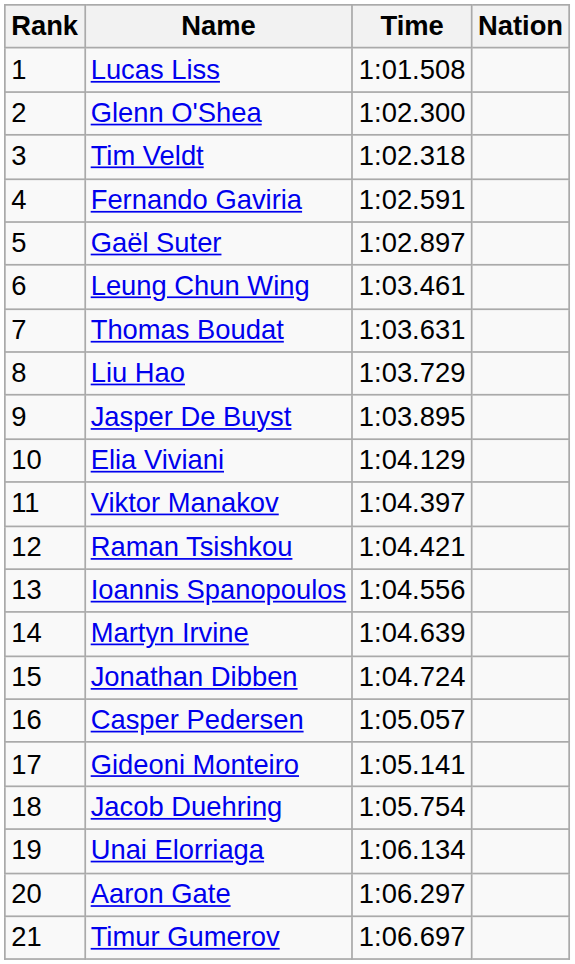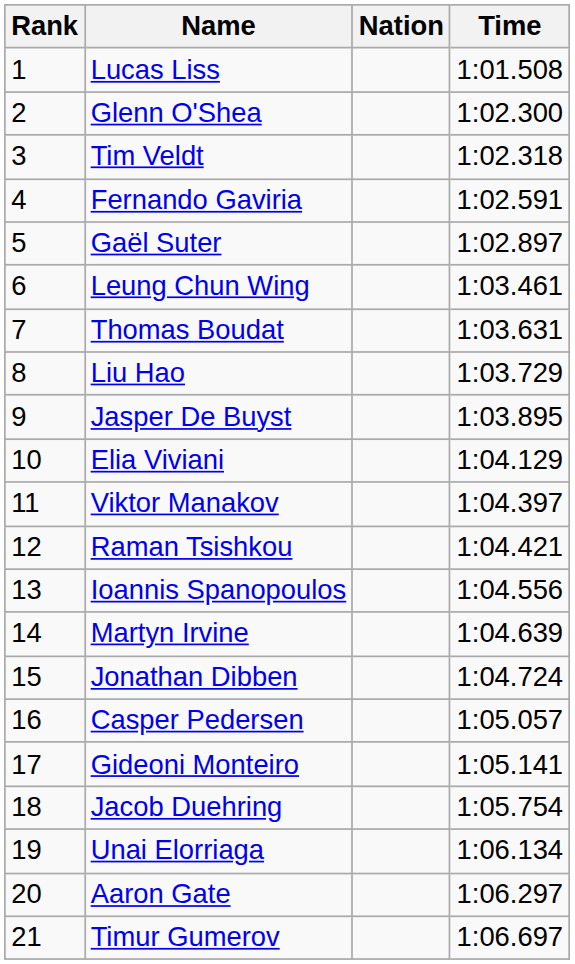 <table class="wikitable sortable" style="text-align:left">
 <tr>
 <th>Rank</th>
 <th>Name</th>
+<th>Nation</th>
 <th>Time</th>
-<th>Nation</th>
 </tr>
 <tr>
 <td>1</td>
 <td><a href='#'>Lucas Liss</a></td>
+<td></td>
 <td>1:01.508</td>
-<td></td>
 </tr>
 <tr>
 <td>2</td>
 <td><a href='#'>Glenn O'Shea</a></td>
+<td></td>
 <td>1:02.300</td>
-<td></td>
 </tr>
 <tr>
 <td>3</td>
 <td><a href='#'>Tim Veldt</a></td>
+<td></td>
 <td>1:02.318</td>
-<td></td>
 </tr>
 <tr>
 <td>4</td>
 <td><a href='#'>Fernando Gaviria</a></td>
+<td></td>
 <td>1:02.591</td>
-<td></td>
 </tr>
 <tr>
 <td>5</td>
 <td><a href='#'>Gaël Suter</a></td>
+<td></td>
 <td>1:02.897</td>
-<td></td>
 </tr>
 <tr>
 <td>6</td>
 <td><a href='#'>Leung Chun Wing</a></td>
+<td></td>
 <td>1:03.461</td>
-<td></td>
 </tr>
 <tr>
 <td>7</td>
 <td><a href='#'>Thomas Boudat</a></td>
+<td></td>
 <td>1:03.631</td>
-<td></td>
 </tr>
 <tr>
 <td>8</td>
 <td><a href='#'>Liu Hao</a></td>
+<td></td>
 <td>1:03.729</td>
-<td></td>
 </tr>
 <tr>
 <td>9</td>
 <td><a href='#'>Jasper De Buyst</a></td>
+<td></td>
 <td>1:03.895</td>
-<td></td>
 </tr>
 <tr>
 <td>10</td>
 <td><a href='#'>Elia Viviani</a></td>
+<td></td>
 <td>1:04.129</td>
-<td></td>
 </tr>
 <tr>
 <td>11</td>
 <td><a href='#'>Viktor Manakov</a></td>
+<td></td>
 <td>1:04.397</td>
-<td></td>
 </tr>
 <tr>
 <td>12</td>
 <td><a href='#'>Raman Tsishkou</a></td>
+<td></td>
 <td>1:04.421</td>
-<td></td>
 </tr>
 <tr>
 <td>13</td>
 <td><a href='#'>Ioannis Spanopoulos</a></td>
+<td></td>
 <td>1:04.556</td>
-<td></td>
 </tr>
 <tr>
 <td>14</td>
 <td><a href='#'>Martyn Irvine</a></td>
+<td></td>
 <td>1:04.639</td>
-<td></td>
 </tr>
 <tr>
 <td>15</td>
 <td><a href='#'>Jonathan Dibben</a></td>
+<td></td>
 <td>1:04.724</td>
-<td></td>
 </tr>
 <tr>
 <td>16</td>
 <td><a href='#'>Casper Pedersen</a></td>
+<td></td>
 <td>1:05.057</td>
-<td></td>
 </tr>
 <tr>
 <td>17</td>
 <td><a href='#'>Gideoni Monteiro</a></td>
+<td></td>
 <td>1:05.141</td>
-<td></td>
 </tr>
 <tr>
 <td>18</td>
 <td><a href='#'>Jacob Duehring</a></td>
+<td></td>
 <td>1:05.754</td>
-<td></td>
 </tr>
 <tr>
 <td>19</td>
 <td><a href='#'>Unai Elorriaga</a></td>
+<td></td>
 <td>1:06.134</td>
-<td></td>
 </tr>
 <tr>
 <td>20</td>
 <td><a href='#'>Aaron Gate</a></td>
+<td></td>
 <td>1:06.297</td>
-<td></td>
 </tr>
 <tr>
 <td>21</td>
 <td><a href='#'>Timur Gumerov</a></td>
+<td></td>
 <td>1:06.697</td>
-<td></td>
 </tr>
 </table>
